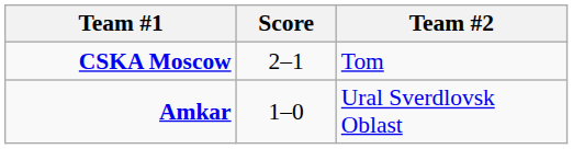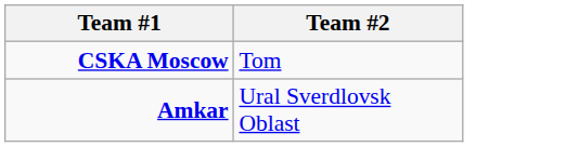 <table class="wikitable">
 <tr>
 <th width="150">Team #1</th>
-<th width="60">Score</th>
 <th width="150">Team #2</th>
 </tr>
 <tr>
 <td align=right><strong><a href='#'>CSKA Moscow</a></strong></td>
-<td align=center>2–1</td>
 <td><a href='#'>Tom</a></td>
 </tr>
 <tr>
 <td align=right><strong><a href='#'>Amkar</a></strong></td>
-<td align=center>1–0</td>
 <td><a href='#'>Ural Sverdlovsk Oblast</a></td>
 </tr>
 </table>
